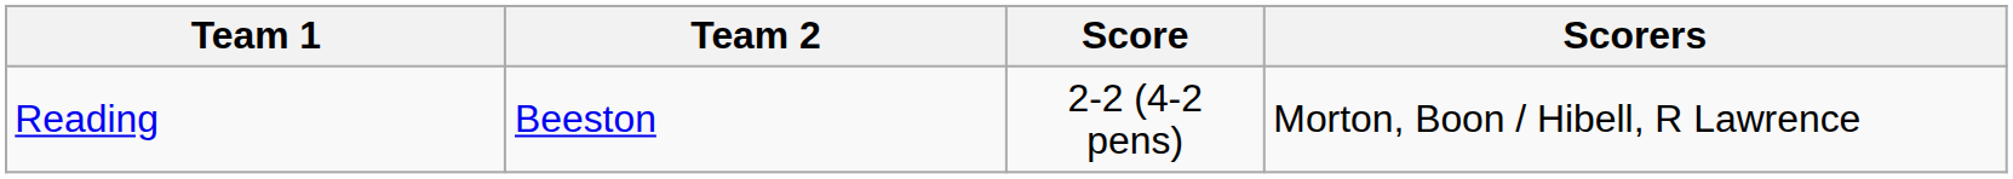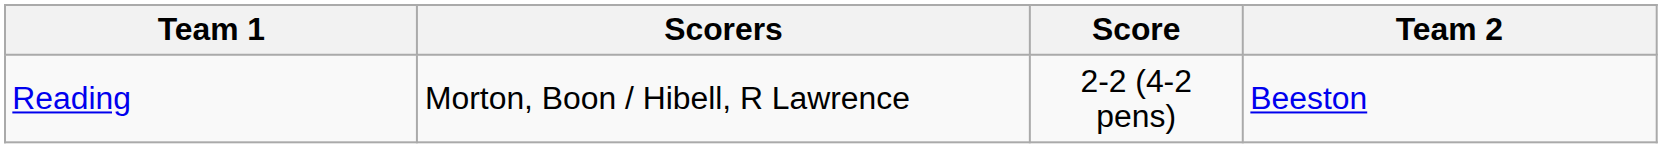 <table class="wikitable" style="font-size: 100%">
 <tr>
 <th width=200>Team 1</th>
+<th width=300>Scorers</th>
+<th width=100>Score</th>
 <th width=200>Team 2</th>
-<th width=100>Score</th>
-<th width=300>Scorers</th>
 </tr>
 <tr>
 <td><a href='#'>Reading</a></td>
+<td>Morton, Boon / Hibell, R Lawrence</td>
+<td align=center>2-2 (4-2 pens)</td>
 <td><a href='#'>Beeston</a></td>
-<td align=center>2-2 (4-2 pens)</td>
-<td>Morton, Boon / Hibell, R Lawrence</td>
 </tr>
 </table>
